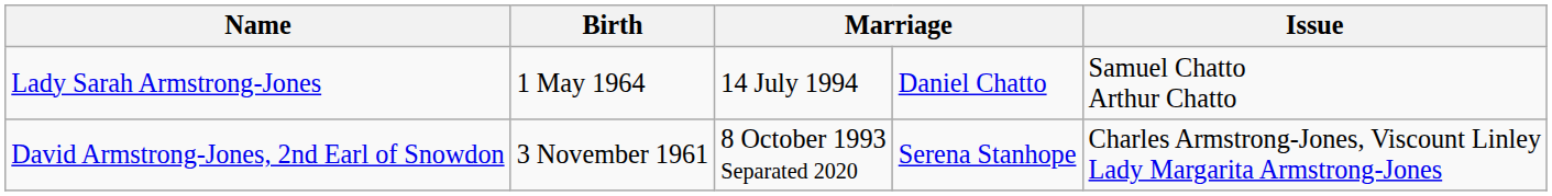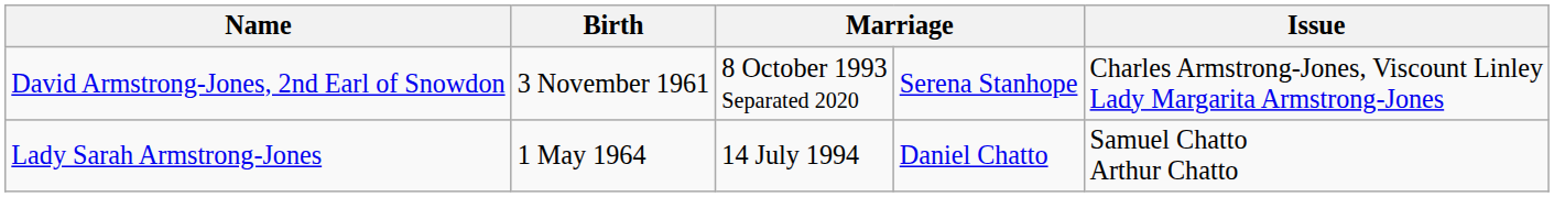 <table class="wikitable sortable">
 <tr>
 <th>Name</th>
 <th>Birth</th>
 <th colspan="2">Marriage</th>
 <th>Issue</th>
 </tr>
 <tr>
+<td><a href='#'>David Armstrong-Jones, 2nd Earl of Snowdon</a></td>
+<td>3 November 1961</td>
+<td>8 October 1993<br><small>Separated 2020</small></td>
+<td><a href='#'>Serena Stanhope</a></td>
+<td>Charles Armstrong-Jones, Viscount Linley<br><a href='#'>Lady Margarita Armstrong-Jones</a></td>
+</tr>
+<tr>
 <td><a href='#'>Lady Sarah Armstrong-Jones</a></td>
 <td>1 May 1964</td>
 <td>14 July 1994</td>
 <td><a href='#'>Daniel Chatto</a></td>
 <td>Samuel Chatto<br>Arthur Chatto</td>
 </tr>
-<tr>
-<td><a href='#'>David Armstrong-Jones, 2nd Earl of Snowdon</a></td>
-<td>3 November 1961</td>
-<td>8 October 1993<br><small>Separated 2020</small></td>
-<td><a href='#'>Serena Stanhope</a></td>
-<td>Charles Armstrong-Jones, Viscount Linley<br><a href='#'>Lady Margarita Armstrong-Jones</a></td>
-</tr>
 </table>
